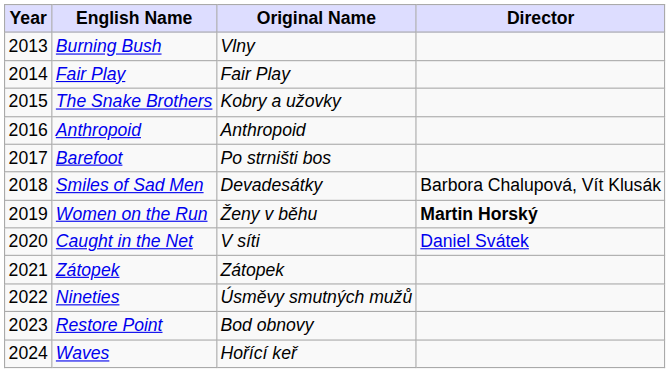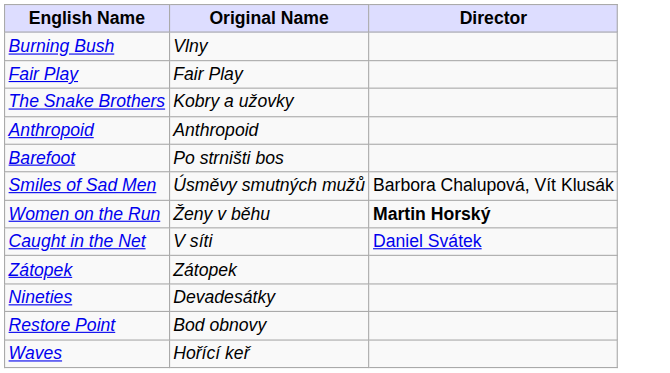 <table class="wikitable sortable">
 <tr>
-<th style="background:#DDDDFF;">Year</th>
 <th style="background:#DDDDFF;">English Name</th>
 <th style="background:#DDDDFF;">Original Name</th>
 <th style="background:#DDDDFF;">Director</th>
 </tr>
 <tr>
-<td>2013</td>
 <td><em><a href='#'>Burning Bush</a></em></td>
 <td><em>Vlny</em></td>
 <td></td>
 </tr>
 <tr>
-<td>2014</td>
 <td><em><a href='#'>Fair Play</a></em></td>
 <td><em>Fair Play</em></td>
 <td></td>
 </tr>
 <tr>
-<td>2015</td>
 <td><em><a href='#'>The Snake Brothers</a></em></td>
 <td><em>Kobry a užovky</em></td>
 <td></td>
 </tr>
 <tr>
-<td>2016</td>
 <td><em><a href='#'>Anthropoid</a></em></td>
 <td><em>Anthropoid</em></td>
 <td></td>
 </tr>
 <tr>
-<td>2017</td>
 <td><em><a href='#'>Barefoot</a></em></td>
 <td><em>Po strništi bos</em></td>
 <td></td>
 </tr>
 <tr>
-<td>2018</td>
 <td><em><a href='#'>Smiles of Sad Men</a></em></td>
-<td><em>Devadesátky</em></td>
+<td><em>Úsměvy smutných mužů</em></td>
 <td>Barbora Chalupová, Vít Klusák</td>
 </tr>
 <tr>
-<td>2019</td>
 <td><em><a href='#'>Women on the Run</a></em></td>
 <td><em>Ženy v běhu</em></td>
 <td><strong>Martin Horský</strong></td>
 </tr>
 <tr>
-<td>2020</td>
 <td><em><a href='#'>Caught in the Net</a></em></td>
 <td><em>V síti</em></td>
 <td><a href='#'>Daniel Svátek</a></td>
 </tr>
 <tr>
-<td>2021</td>
 <td><em><a href='#'>Zátopek</a></em></td>
 <td><em>Zátopek</em></td>
 <td></td>
 </tr>
 <tr>
-<td>2022</td>
 <td><em><a href='#'>Nineties</a></em></td>
-<td><em>Úsměvy smutných mužů</em></td>
+<td><em>Devadesátky</em></td>
 <td></td>
 </tr>
 <tr>
-<td>2023</td>
 <td><em><a href='#'>Restore Point</a></em></td>
 <td><em>Bod obnovy</em></td>
 <td></td>
 </tr>
 <tr>
-<td>2024</td>
 <td><em><a href='#'>Waves</a></em></td>
 <td><em>Hořící keř</em></td>
 <td></td>
 </tr>
 </table>
